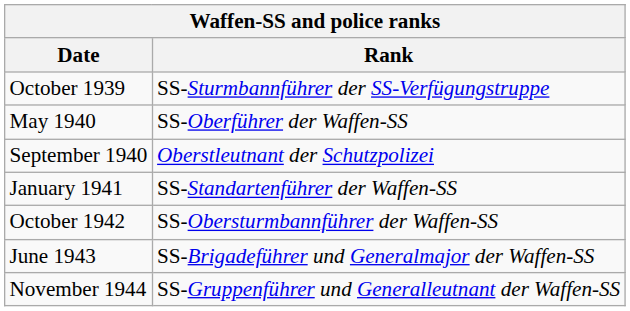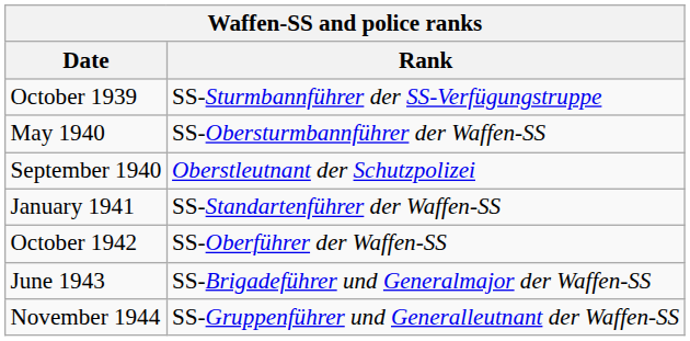 <table class="wikitable float-right">
 <tr>
 <th colspan="2">Waffen-SS and police ranks</th>
 </tr>
 <tr>
 <th>Date</th>
 <th>Rank</th>
 </tr>
 <tr>
 <td>October 1939</td>
 <td>SS-<em><a href='#'>Sturmbannführer</a> der <a href='#'>SS-Verfügungstruppe</a></em></td>
 </tr>
 <tr>
 <td>May 1940</td>
-<td>SS-<em><a href='#'>Oberführer</a> der Waffen-SS</em></td>
+<td>SS-<em><a href='#'>Obersturmbannführer</a> der Waffen-SS</em></td>
 </tr>
 <tr>
 <td>September 1940</td>
 <td><em><a href='#'>Oberstleutnant</a> der <a href='#'>Schutzpolizei</a></em></td>
 </tr>
 <tr>
 <td>January 1941</td>
 <td>SS-<em><a href='#'>Standartenführer</a> der Waffen-SS</em></td>
 </tr>
 <tr>
 <td>October 1942</td>
-<td>SS-<em><a href='#'>Obersturmbannführer</a> der Waffen-SS</em></td>
+<td>SS-<em><a href='#'>Oberführer</a> der Waffen-SS</em></td>
 </tr>
 <tr>
 <td>June 1943</td>
 <td>SS-<em><a href='#'>Brigadeführer</a> und <a href='#'>Generalmajor</a> der Waffen-SS</em></td>
 </tr>
 <tr>
 <td>November 1944</td>
 <td>SS-<em><a href='#'>Gruppenführer</a> und <a href='#'>Generalleutnant</a> der Waffen-SS</em></td>
 </tr>
 </table>
